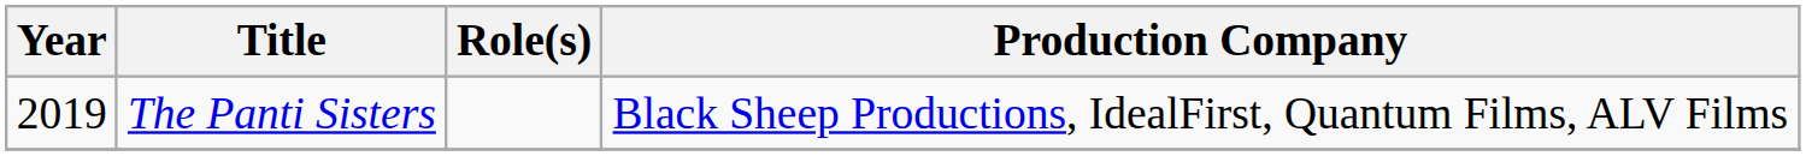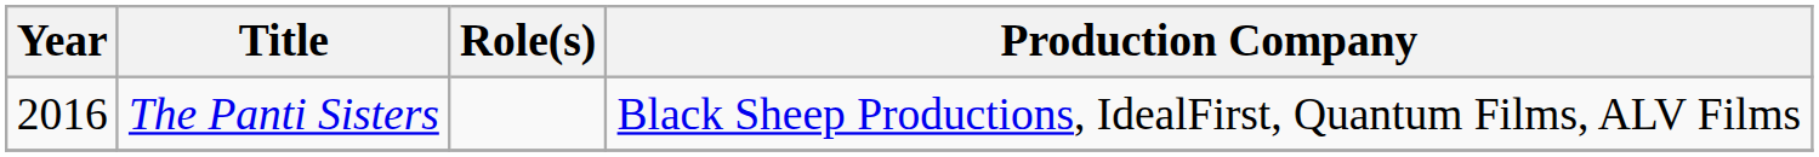 <table class="wikitable">
 <tr>
 <th>Year</th>
 <th>Title</th>
 <th>Role(s)</th>
 <th>Production Company</th>
 </tr>
 <tr>
-<td>2019</td>
+<td>2016</td>
 <td><em><a href='#'>The Panti Sisters</a></em></td>
 <td></td>
 <td><a href='#'>Black Sheep Productions</a>, IdealFirst, Quantum Films, ALV Films</td>
 </tr>
 <tr>
 </tr>
 </table>
